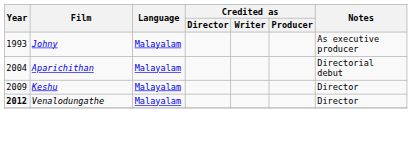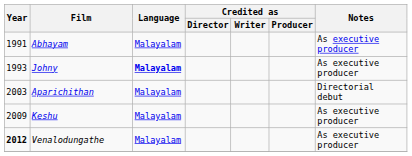 <table class="wikitable sortable">
 <tr>
 <th rowspan="2" style="width:35px;">Year</th>
 <th rowspan="2" style="width:250px;">Film</th>
 <th rowspan="2" style="text-align:center; width:80px;">Language</th>
 <th colspan="3" style="width:195px;">Credited as</th>
 <th rowspan="2"  style="text-align:center; width:250px;" class="unsortable">Notes</th>
 </tr>
 <tr>
 <th style="width:65px;">Director</th>
 <th width=65>Writer</th>
 <th width=65>Producer</th>
 </tr>
 <tr>
+<td>1991</td>
+<td><em><a href='#'>Abhayam</a></em></td>
+<td><a href='#'>Malayalam</a></td>
+<td style="text-align:center;"></td>
+<td style="text-align:center;"></td>
+<td style="text-align:center;"></td>
+<td>As <a href='#'>executive producer</a></td>
+</tr>
+<tr>
 <td>1993</td>
 <td><em><a href='#'>Johny</a></em></td>
-<td><a href='#'>Malayalam</a></td>
+<td><strong><a href='#'>Malayalam</a></strong></td>
 <td style="text-align:center;"></td>
 <td style="text-align:center;"></td>
 <td style="text-align:center;"></td>
 <td>As executive producer</td>
 </tr>
 <tr>
-<td>2004</td>
+<td>2003</td>
 <td><em><a href='#'>Aparichithan</a></em></td>
 <td><a href='#'>Malayalam</a></td>
 <td style="text-align:center;"></td>
 <td style="text-align:center;"></td>
 <td style="text-align:center;"></td>
 <td>Directorial debut</td>
 </tr>
 <tr>
 <td>2009</td>
 <td><em><a href='#'>Keshu</a></em></td>
 <td><a href='#'>Malayalam</a></td>
 <td style="text-align:center;"></td>
 <td style="text-align:center;"></td>
 <td style="text-align:center;"></td>
-<td>Director</td>
+<td>As executive producer</td>
 </tr>
 <tr>
 <td><strong>2012</strong></td>
 <td><em>Venalodungathe</em></td>
 <td><a href='#'>Malayalam</a></td>
 <td style="text-align:center;"></td>
 <td style="text-align:center;"></td>
 <td style="text-align:center;"></td>
-<td>Director</td>
+<td>As executive producer</td>
 </tr>
 <tr>
 </tr>
 </table>
